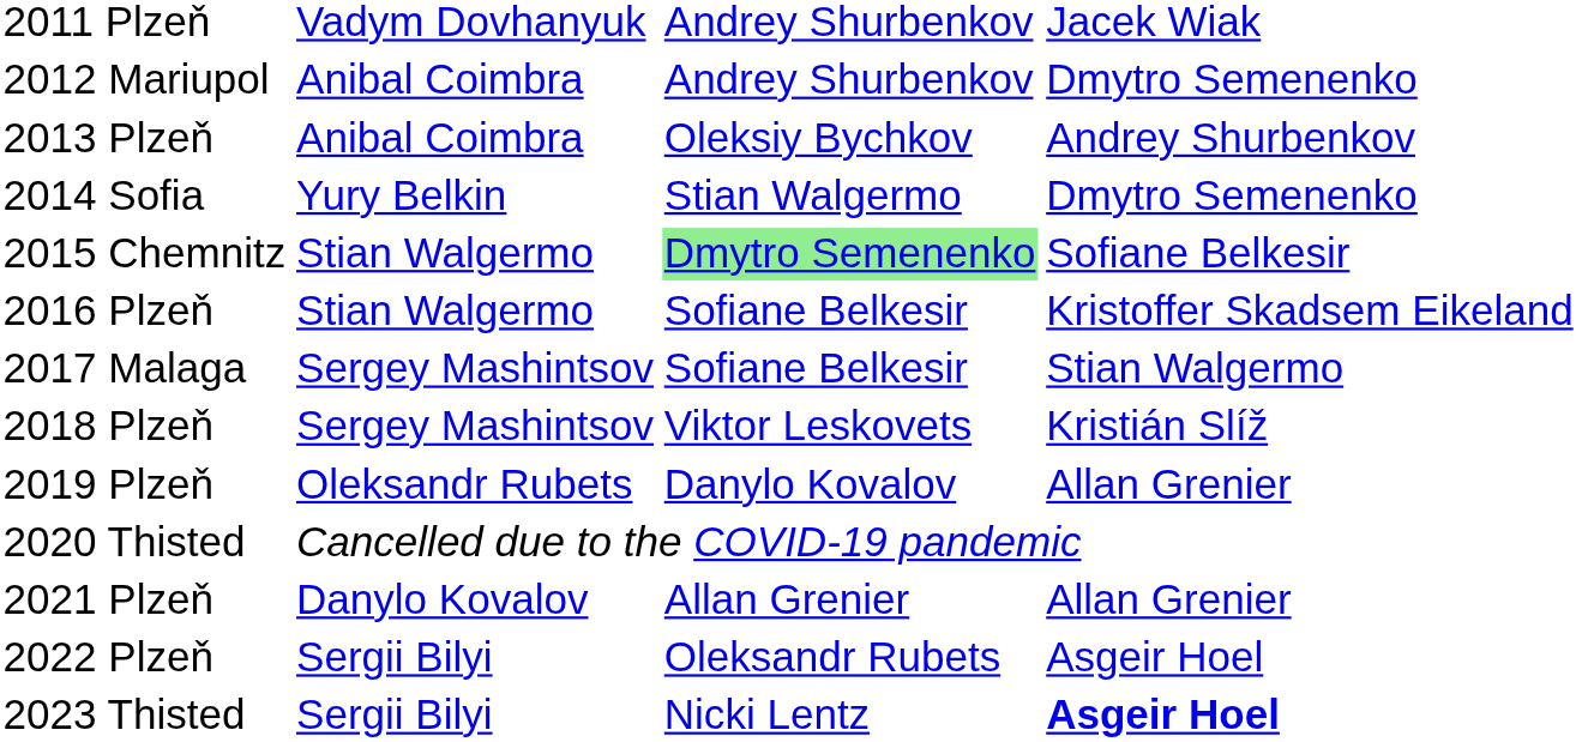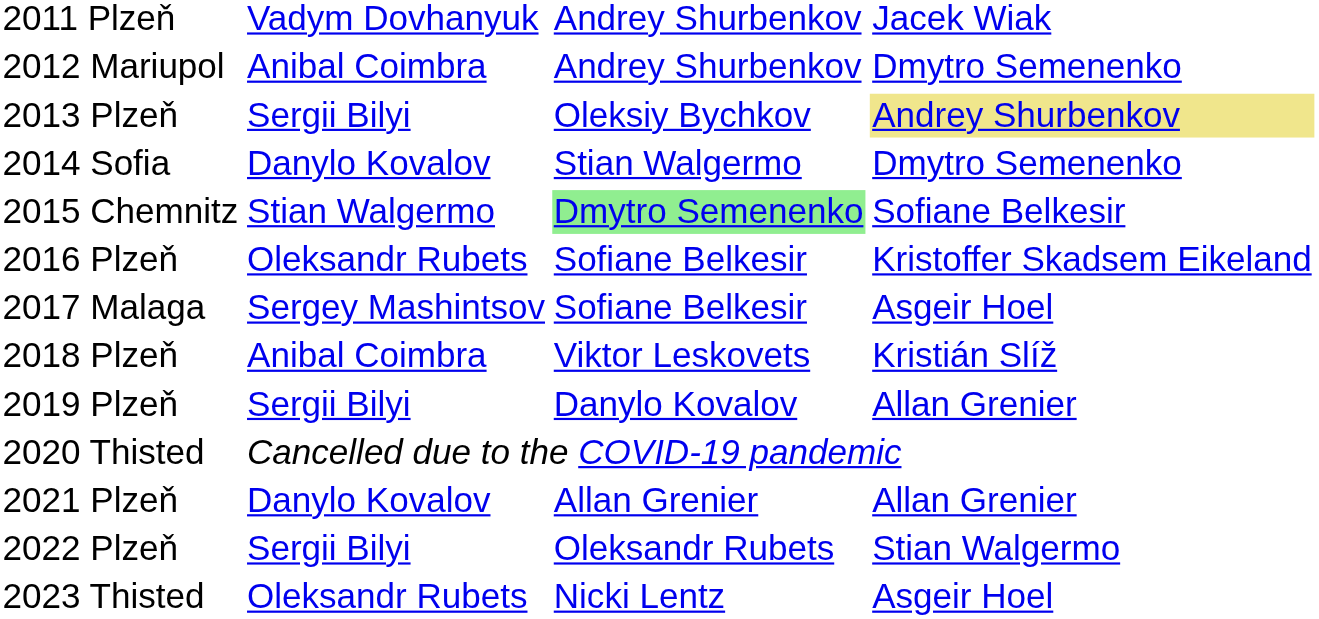 <table>
 <tr>
 <td>2011 Plzeň</td>
 <td> <a href='#'>Vadym Dovhanyuk</a></td>
 <td> <a href='#'>Andrey Shurbenkov</a></td>
 <td> <a href='#'>Jacek Wiak</a></td>
 </tr>
 <tr>
 <td>2012 Mariupol</td>
 <td> <a href='#'>Anibal Coimbra</a></td>
 <td> <a href='#'>Andrey Shurbenkov</a></td>
 <td> <a href='#'>Dmytro Semenenko</a></td>
 </tr>
 <tr>
 <td>2013 Plzeň</td>
-<td> <a href='#'>Anibal Coimbra</a></td>
+<td> <a href='#'>Sergii Bilyi</a></td>
 <td> <a href='#'>Oleksiy Bychkov</a></td>
-<td> <a href='#'>Andrey Shurbenkov</a></td>
+<td style="background: khaki;"> <a href='#'>Andrey Shurbenkov</a></td>
 </tr>
 <tr>
 <td>2014 Sofia</td>
-<td> <a href='#'>Yury Belkin</a></td>
+<td> <a href='#'>Danylo Kovalov</a></td>
 <td> <a href='#'>Stian Walgermo</a></td>
 <td> <a href='#'>Dmytro Semenenko</a></td>
 </tr>
 <tr>
 <td>2015 Chemnitz</td>
 <td> <a href='#'>Stian Walgermo</a></td>
 <td style="background: lightgreen;"> <a href='#'>Dmytro Semenenko</a></td>
 <td> <a href='#'>Sofiane Belkesir</a></td>
 </tr>
 <tr>
 <td>2016 Plzeň</td>
-<td> <a href='#'>Stian Walgermo</a></td>
+<td> <a href='#'>Oleksandr Rubets</a></td>
 <td> <a href='#'>Sofiane Belkesir</a></td>
 <td> <a href='#'>Kristoffer Skadsem Eikeland</a></td>
 </tr>
 <tr>
 <td>2017 Malaga</td>
 <td> <a href='#'>Sergey Mashintsov</a></td>
 <td> <a href='#'>Sofiane Belkesir</a></td>
-<td> <a href='#'>Stian Walgermo</a></td>
+<td> <a href='#'>Asgeir Hoel</a></td>
 </tr>
 <tr>
 <td>2018 Plzeň</td>
-<td> <a href='#'>Sergey Mashintsov</a></td>
+<td> <a href='#'>Anibal Coimbra</a></td>
 <td> <a href='#'>Viktor Leskovets</a></td>
 <td> <a href='#'>Kristián Slíž</a></td>
 </tr>
 <tr>
 <td>2019 Plzeň</td>
-<td> <a href='#'>Oleksandr Rubets</a></td>
+<td> <a href='#'>Sergii Bilyi</a></td>
 <td> <a href='#'>Danylo Kovalov</a></td>
 <td> <a href='#'>Allan Grenier</a></td>
 </tr>
 <tr>
 <td>2020 Thisted</td>
 <td colspan=3><em>Cancelled due to the <a href='#'>COVID-19 pandemic</a></em></td>
 </tr>
 <tr>
 <td>2021 Plzeň</td>
 <td> <a href='#'>Danylo Kovalov</a></td>
 <td> <a href='#'>Allan Grenier</a></td>
 <td> <a href='#'>Allan Grenier</a></td>
 </tr>
 <tr>
 <td>2022 Plzeň</td>
 <td> <a href='#'>Sergii Bilyi</a></td>
 <td> <a href='#'>Oleksandr Rubets</a></td>
-<td> <a href='#'>Asgeir Hoel</a></td>
+<td> <a href='#'>Stian Walgermo</a></td>
 </tr>
 <tr>
 <td>2023 Thisted</td>
-<td> <a href='#'>Sergii Bilyi</a></td>
+<td> <a href='#'>Oleksandr Rubets</a></td>
 <td> <a href='#'>Nicki Lentz</a></td>
-<td><strong> <a href='#'>Asgeir Hoel</a></strong></td>
+<td> <a href='#'>Asgeir Hoel</a></td>
 </tr>
 </table>
